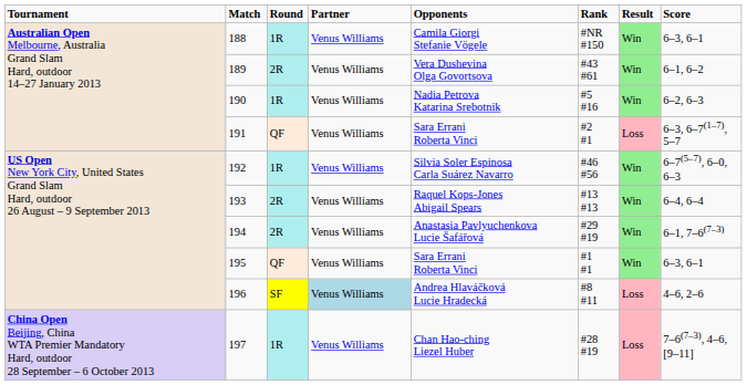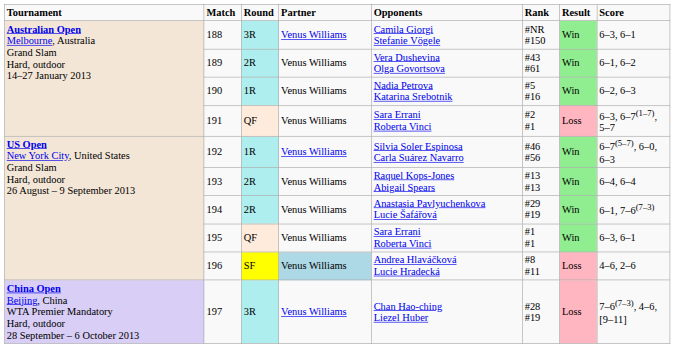 <table class="wikitable">
 <tr style="font-weight:bold">
 <td style="width:300px;">Tournament</td>
 <td style="width:50px;">Match</td>
 <td style="width:50px;">Round</td>
 <td style="width:135px;">Partner</td>
 <td style="width:225px;">Opponents</td>
 <td style="width:50px;">Rank</td>
 <td style="width:50px;">Result</td>
 <td style="width:105px;">Score</td>
 </tr>
 <tr>
 <td rowspan="4" style="background:#f3e6d7; text-align:left; vertical-align:top;"><strong><a href='#'>Australian Open</a></strong><br> <a href='#'>Melbourne</a>, Australia<br>Grand Slam<br>Hard, outdoor<br>14–27 January 2013</td>
 <td>188</td>
-<td style="background:#afeeee;">1R</td>
+<td style="background:#afeeee;">3R</td>
 <td> <a href='#'>Venus Williams</a></td>
 <td> <a href='#'>Camila Giorgi</a> <br>  <a href='#'>Stefanie Vögele</a></td>
 <td>#NR <br> #150</td>
 <td bgcolor=lightgreen>Win</td>
 <td>6–3, 6–1</td>
 </tr>
 <tr>
 <td>189</td>
 <td style="background:#afeeee;">2R</td>
 <td> Venus Williams</td>
 <td> <a href='#'>Vera Dushevina</a> <br>  <a href='#'>Olga Govortsova</a></td>
 <td>#43 <br> #61</td>
 <td bgcolor=lightgreen>Win</td>
 <td>6–1, 6–2</td>
 </tr>
 <tr>
 <td>190</td>
 <td style="background:#afeeee;">1R</td>
 <td> Venus Williams</td>
 <td> <a href='#'>Nadia Petrova</a> <br>  <a href='#'>Katarina Srebotnik</a></td>
 <td>#5 <br> #16</td>
 <td bgcolor=lightgreen>Win</td>
 <td>6–2, 6–3</td>
 </tr>
 <tr>
 <td>191</td>
 <td style="background:#ffebdc;">QF</td>
 <td> Venus Williams</td>
 <td> <a href='#'>Sara Errani</a> <br>  <a href='#'>Roberta Vinci</a></td>
 <td>#2 <br> #1</td>
 <td bgcolor=lightpink>Loss</td>
 <td>6–3, 6–7<sup>(1–7)</sup>, 5–7</td>
 </tr>
 <tr>
 <td rowspan="5" style="background:#f3e6d7; text-align:left; vertical-align:top;"><strong><a href='#'>US Open</a></strong><br> <a href='#'>New York City</a>, United States<br>Grand Slam<br>Hard, outdoor<br>26 August – 9 September 2013</td>
 <td>192</td>
 <td style="background:#afeeee;">1R</td>
 <td> <a href='#'>Venus Williams</a></td>
 <td> <a href='#'>Silvia Soler Espinosa</a> <br>  <a href='#'>Carla Suárez Navarro</a></td>
 <td>#46 <br> #56</td>
 <td bgcolor=lightgreen>Win</td>
 <td>6–7<sup>(5–7)</sup>, 6–0, 6–3</td>
 </tr>
 <tr>
 <td>193</td>
 <td style="background:#afeeee;">2R</td>
 <td> Venus Williams</td>
 <td> <a href='#'>Raquel Kops-Jones</a> <br>  <a href='#'>Abigail Spears</a></td>
 <td>#13 <br> #13</td>
 <td bgcolor=lightgreen>Win</td>
 <td>6–4, 6–4</td>
 </tr>
 <tr>
 <td>194</td>
 <td style="background:#afeeee;">2R</td>
 <td> Venus Williams</td>
 <td> <a href='#'>Anastasia Pavlyuchenkova</a> <br>  <a href='#'>Lucie Šafářová</a></td>
 <td>#29 <br> #19</td>
 <td bgcolor=lightgreen>Win</td>
 <td>6–1, 7–6<sup>(7–3)</sup></td>
 </tr>
 <tr>
 <td>195</td>
 <td style="background:#ffebdc;">QF</td>
 <td> Venus Williams</td>
 <td> <a href='#'>Sara Errani</a> <br>  <a href='#'>Roberta Vinci</a></td>
 <td>#1 <br> #1</td>
 <td bgcolor=lightgreen>Win</td>
 <td>6–3, 6–1</td>
 </tr>
 <tr>
 <td>196</td>
 <td style="background:yellow;">SF</td>
 <td style="background: lightblue;"> Venus Williams</td>
 <td> <a href='#'>Andrea Hlaváčková</a> <br>  <a href='#'>Lucie Hradecká</a></td>
 <td>#8 <br> #11</td>
 <td bgcolor=lightpink>Loss</td>
 <td>4–6, 2–6</td>
 </tr>
 <tr>
 <td rowspan="1" style="background:#D8CEF6; text-align:left; vertical-align:top;"><strong><a href='#'>China Open</a></strong><br><a href='#'>Beijing</a>, China<br>WTA Premier Mandatory<br>Hard, outdoor<br>28 September – 6 October 2013</td>
 <td>197</td>
-<td style="background:#afeeee;">1R</td>
+<td style="background:#afeeee;">3R</td>
 <td> <a href='#'>Venus Williams</a></td>
 <td> <a href='#'>Chan Hao-ching</a> <br>  <a href='#'>Liezel Huber</a></td>
 <td>#28 <br> #19</td>
 <td bgcolor=lightpink>Loss</td>
 <td>7–6<sup>(7–3)</sup>, 4–6, [9–11]<br></td>
 </tr>
 </table>
